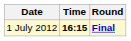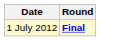 <table class="wikitable">
 <tr>
 <th>Date</th>
-<th>Time</th>
 <th>Round</th>
 </tr>
 <tr style=background:lemonchiffon>
 <td>1 July 2012</td>
-<td><strong>16:15</strong></td>
 <td><strong><a href='#'>Final</a></strong></td>
 </tr>
 </table>
